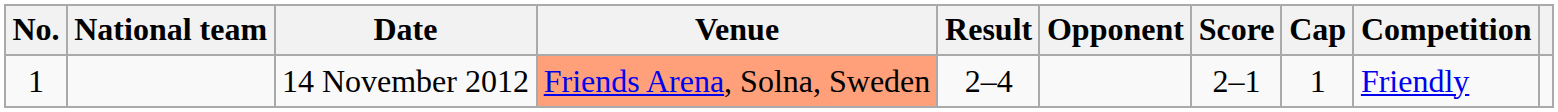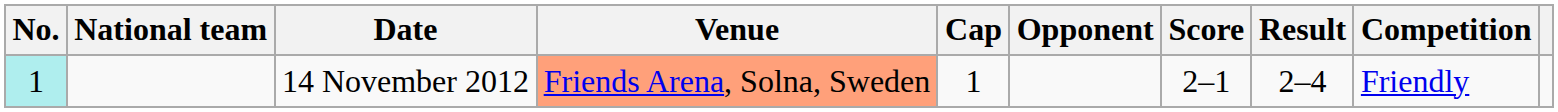 <table class="wikitable">
 <tr>
 <th scope=col>No.</th>
 <th>National team</th>
 <th scope=col>Date</th>
 <th scope=col>Venue</th>
-<th scope=col>Result</th>
+<th scope=col>Cap</th>
 <th scope=col>Opponent</th>
 <th scope=col>Score</th>
-<th scope=col>Cap</th>
+<th scope=col>Result</th>
 <th scope=col>Competition</th>
 <th scope=col></th>
 </tr>
 <tr>
-<td align=center>1</td>
+<td align=center style="background: paleturquoise;">1</td>
 <td></td>
 <td>14 November 2012</td>
 <td style="background: lightsalmon;"><a href='#'>Friends Arena</a>, Solna, Sweden</td>
-<td align=center>2–4</td>
+<td align=center>1</td>
 <td></td>
 <td align=center>2–1</td>
-<td align=center>1</td>
+<td align=center>2–4</td>
 <td><a href='#'>Friendly</a></td>
 <td></td>
 </tr>
 </table>
